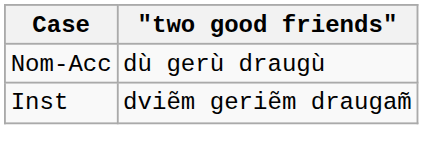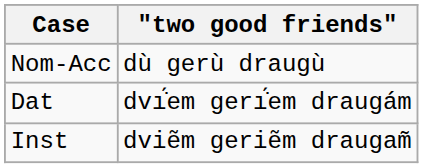 <table class="wikitable">
 <tr>
 <th>Case</th>
 <th>"two good friends"</th>
 </tr>
 <tr>
 <td>Nom-Acc</td>
 <td>dù gerù draugù</td>
 </tr>
 <tr>
+<td>Dat</td>
+<td>dvı̇́em gerı̇́em draugám</td>
+</tr>
+<tr>
 <td>Inst</td>
 <td>dviẽm geriẽm draugam̃</td>
 </tr>
 </table>
